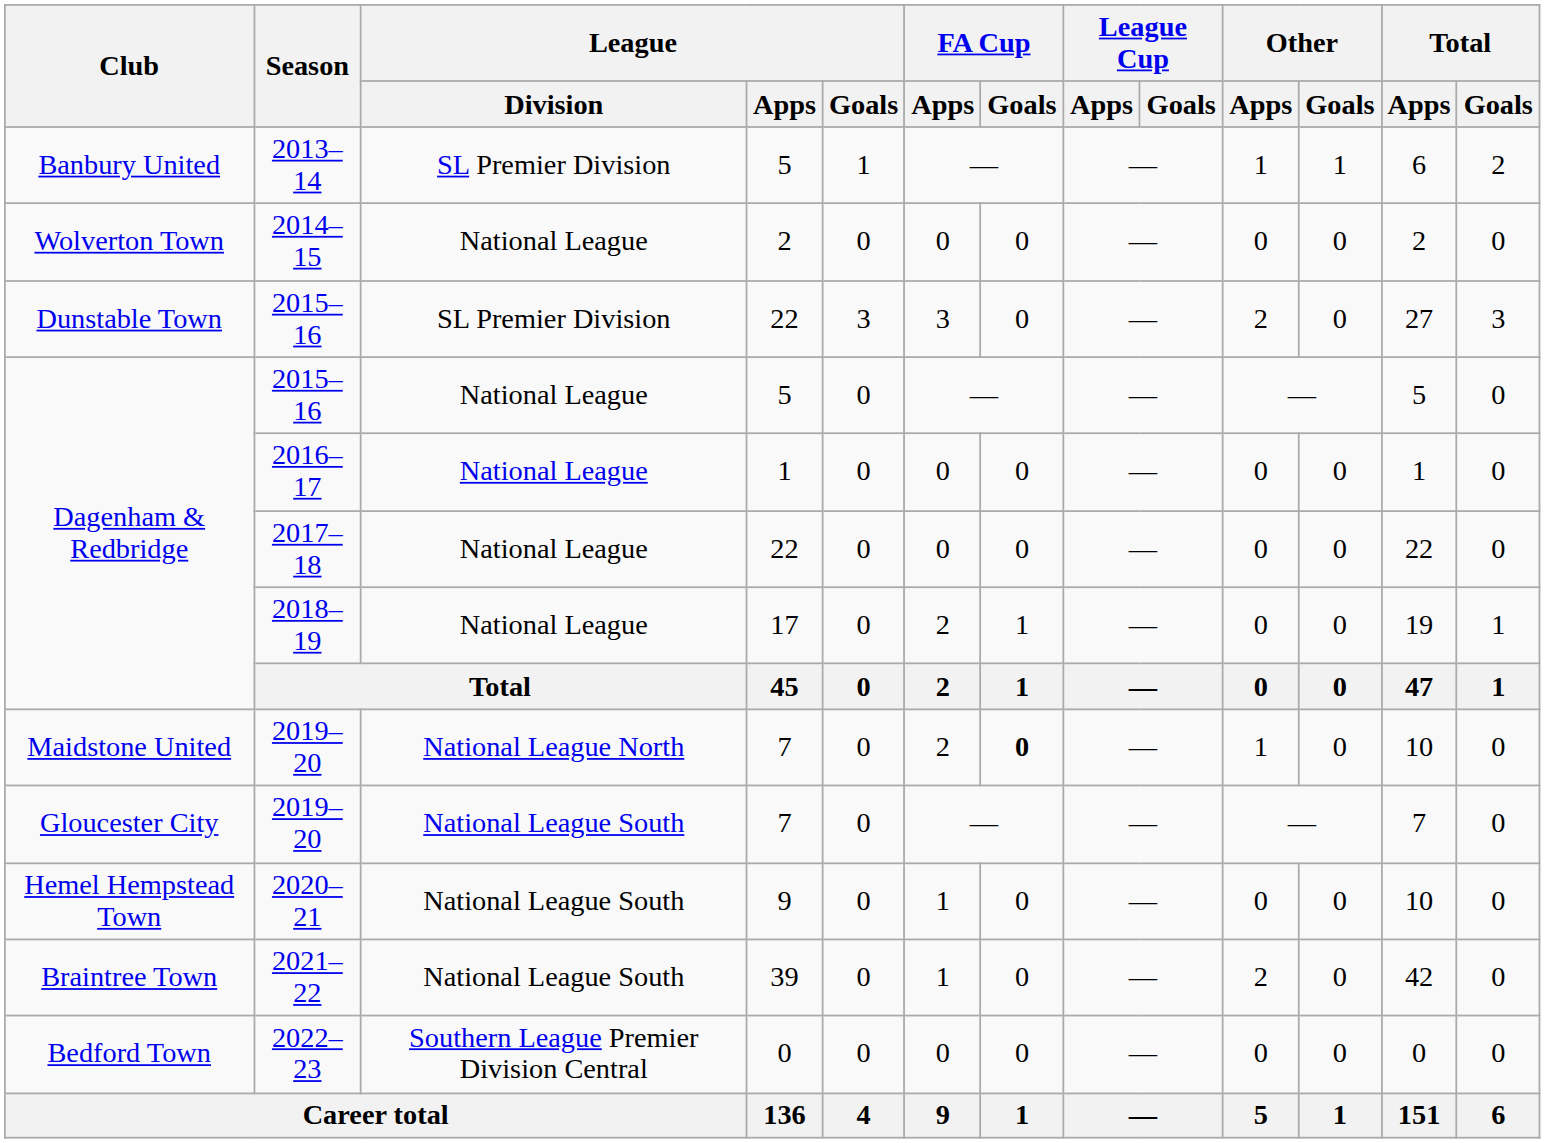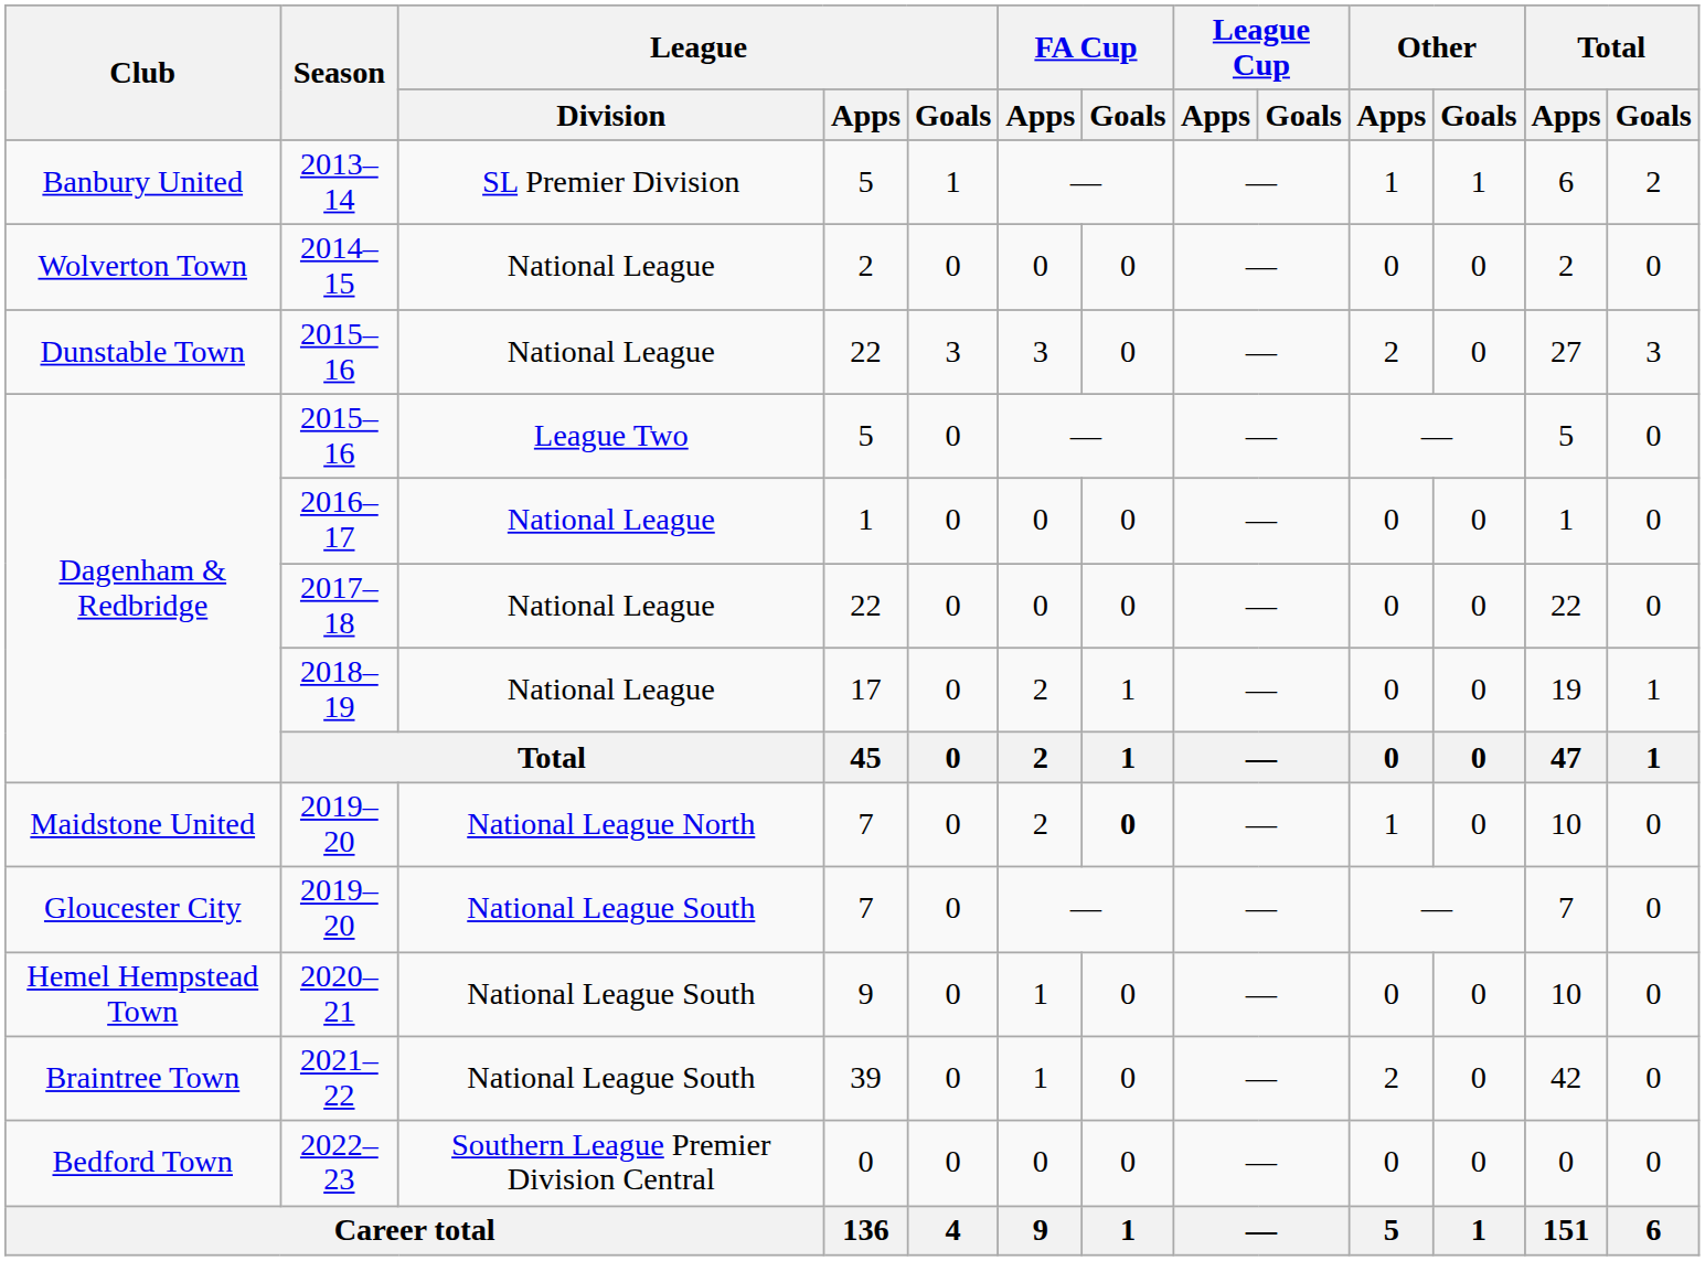 <table class="wikitable" style="text-align:center">
 <tr>
 <th rowspan="2">Club</th>
 <th rowspan="2">Season</th>
 <th colspan="3">League</th>
 <th colspan="2"><a href='#'>FA Cup</a></th>
 <th colspan="2"><a href='#'>League Cup</a></th>
 <th colspan="2">Other</th>
 <th colspan="2">Total</th>
 </tr>
 <tr>
 <th>Division</th>
 <th>Apps</th>
 <th>Goals</th>
 <th>Apps</th>
 <th>Goals</th>
 <th>Apps</th>
 <th>Goals</th>
 <th>Apps</th>
 <th>Goals</th>
 <th>Apps</th>
 <th>Goals</th>
 </tr>
 <tr>
 <td><a href='#'>Banbury United</a></td>
 <td><a href='#'>2013–14</a></td>
 <td><a href='#'>SL</a> Premier Division</td>
 <td>5</td>
 <td>1</td>
 <td colspan="2">—</td>
 <td colspan="2">—</td>
 <td>1</td>
 <td>1</td>
 <td>6</td>
 <td>2</td>
 </tr>
 <tr>
 <td><a href='#'>Wolverton Town</a></td>
 <td><a href='#'>2014–15</a></td>
 <td>National League</td>
 <td>2</td>
 <td>0</td>
 <td>0</td>
 <td>0</td>
 <td colspan="2">—</td>
 <td>0</td>
 <td>0</td>
 <td>2</td>
 <td>0</td>
 </tr>
 <tr>
 <td><a href='#'>Dunstable Town</a></td>
 <td><a href='#'>2015–16</a></td>
-<td>SL Premier Division</td>
+<td>National League</td>
 <td>22</td>
 <td>3</td>
 <td>3</td>
 <td>0</td>
 <td colspan="2">—</td>
 <td>2</td>
 <td>0</td>
 <td>27</td>
 <td>3</td>
 </tr>
 <tr>
 <td rowspan="5"><a href='#'>Dagenham & Redbridge</a></td>
 <td><a href='#'>2015–16</a></td>
-<td>National League</td>
+<td><a href='#'>League Two</a></td>
 <td>5</td>
 <td>0</td>
 <td colspan="2">—</td>
 <td colspan="2">—</td>
 <td colspan="2">—</td>
 <td>5</td>
 <td>0</td>
 </tr>
 <tr>
 <td><a href='#'>2016–17</a></td>
 <td><a href='#'>National League</a></td>
 <td>1</td>
 <td>0</td>
 <td>0</td>
 <td>0</td>
 <td colspan="2">—</td>
 <td>0</td>
 <td>0</td>
 <td>1</td>
 <td>0</td>
 </tr>
 <tr>
 <td><a href='#'>2017–18</a></td>
 <td>National League</td>
 <td>22</td>
 <td>0</td>
 <td>0</td>
 <td>0</td>
 <td colspan="2">—</td>
 <td>0</td>
 <td>0</td>
 <td>22</td>
 <td>0</td>
 </tr>
 <tr>
 <td><a href='#'>2018–19</a></td>
 <td>National League</td>
 <td>17</td>
 <td>0</td>
 <td>2</td>
 <td>1</td>
 <td colspan="2">—</td>
 <td>0</td>
 <td>0</td>
 <td>19</td>
 <td>1</td>
 </tr>
 <tr>
 <th colspan="2">Total</th>
 <th>45</th>
 <th>0</th>
 <th>2</th>
 <th>1</th>
 <th colspan="2">—</th>
 <th>0</th>
 <th>0</th>
 <th>47</th>
 <th>1</th>
 </tr>
 <tr>
 <td><a href='#'>Maidstone United</a></td>
 <td><a href='#'>2019–20</a></td>
 <td><a href='#'>National League North</a></td>
 <td>7</td>
 <td>0</td>
 <td>2</td>
 <td><strong>0</strong></td>
 <td colspan="2">—</td>
 <td>1</td>
 <td>0</td>
 <td>10</td>
 <td>0</td>
 </tr>
 <tr>
 <td><a href='#'>Gloucester City</a></td>
 <td><a href='#'>2019–20</a></td>
 <td><a href='#'>National League South</a></td>
 <td>7</td>
 <td>0</td>
 <td colspan="2">—</td>
 <td colspan="2">—</td>
 <td colspan="2">—</td>
 <td>7</td>
 <td>0</td>
 </tr>
 <tr>
 <td><a href='#'>Hemel Hempstead Town</a></td>
 <td><a href='#'>2020–21</a></td>
 <td>National League South</td>
 <td>9</td>
 <td>0</td>
 <td>1</td>
 <td>0</td>
 <td colspan="2">—</td>
 <td>0</td>
 <td>0</td>
 <td>10</td>
 <td>0</td>
 </tr>
 <tr>
 <td><a href='#'>Braintree Town</a></td>
 <td><a href='#'>2021–22</a></td>
 <td>National League South</td>
 <td>39</td>
 <td>0</td>
 <td>1</td>
 <td>0</td>
 <td colspan="2">—</td>
 <td>2</td>
 <td>0</td>
 <td>42</td>
 <td>0</td>
 </tr>
 <tr>
 <td><a href='#'>Bedford Town</a></td>
 <td><a href='#'>2022–23</a></td>
 <td><a href='#'>Southern League</a> Premier Division Central</td>
 <td>0</td>
 <td>0</td>
 <td>0</td>
 <td>0</td>
 <td colspan="2">—</td>
 <td>0</td>
 <td>0</td>
 <td>0</td>
 <td>0</td>
 </tr>
 <tr>
 <th colspan="3">Career total</th>
 <th>136</th>
 <th>4</th>
 <th>9</th>
 <th>1</th>
 <th colspan="2">—</th>
 <th>5</th>
 <th>1</th>
 <th>151</th>
 <th>6</th>
 </tr>
 </table>
